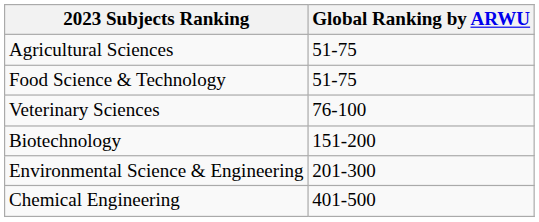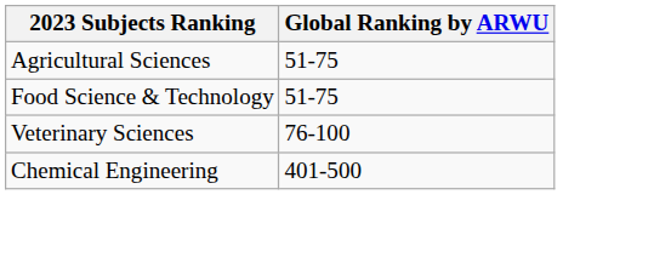 <table class="wikitable">
 <tr>
 <th>2023 Subjects Ranking</th>
 <th>Global Ranking by <a href='#'>ARWU</a></th>
 </tr>
 <tr>
 <td>Agricultural Sciences</td>
 <td>51-75</td>
 </tr>
 <tr>
 <td>Food Science & Technology</td>
 <td>51-75</td>
 </tr>
 <tr>
 <td>Veterinary Sciences</td>
 <td>76-100</td>
 </tr>
 <tr>
-<td>Biotechnology</td>
-<td>151-200</td>
-</tr>
-<tr>
-<td>Environmental Science & Engineering</td>
-<td>201-300</td>
-</tr>
-<tr>
 <td>Chemical Engineering</td>
 <td>401-500</td>
 </tr>
 </table>
